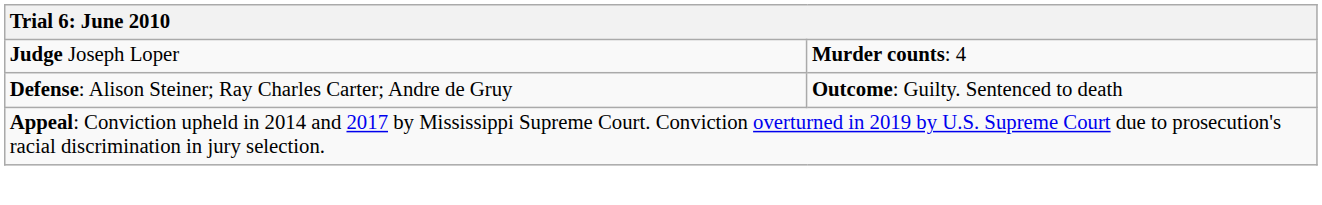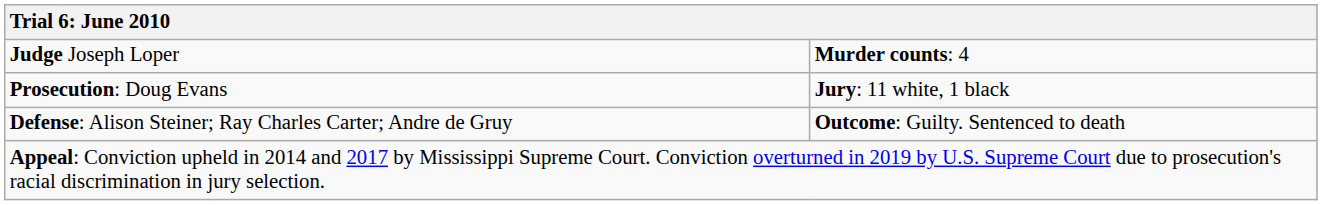 <table class="wikitable" style="font-size:86%">
 <tr>
 <th colspan="2" style="text-align: left;">Trial 6: June 2010</th>
 </tr>
 <tr>
 <td><strong>Judge</strong> Joseph Loper</td>
 <td><strong>Murder counts</strong>: 4</td>
 </tr>
 <tr>
+<td><strong>Prosecution</strong>: Doug Evans</td>
+<td><strong>Jury</strong>: 11 white, 1 black</td>
+</tr>
+<tr>
 <td><strong>Defense</strong>: Alison Steiner; Ray Charles Carter; Andre de Gruy</td>
 <td><strong>Outcome</strong>: Guilty. Sentenced to death</td>
 </tr>
 <tr>
 <td colspan="2" style="text-align: left;"><strong>Appeal</strong>: Conviction upheld in 2014 and <a href='#'>2017</a> by Mississippi Supreme Court. Conviction <a href='#'>overturned in 2019 by U.S. Supreme Court</a> due to prosecution's racial discrimination in jury selection.</td>
 </tr>
 </table>
